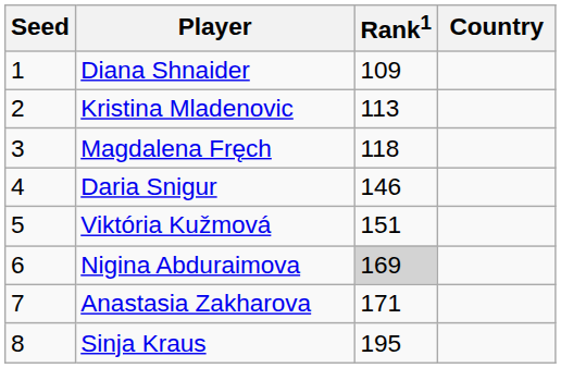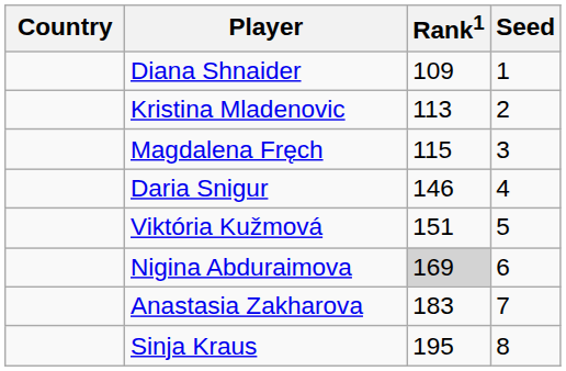 <table class="sortable wikitable">
 <tr>
-<th>Seed</th>
+<th width="70">Country</th>
 <th width="175">Player</th>
 <th>Rank<sup>1</sup></th>
-<th width="70">Country</th>
+<th>Seed</th>
 </tr>
 <tr>
-<td>1</td>
+<td></td>
 <td><a href='#'>Diana Shnaider</a></td>
 <td>109</td>
-<td></td>
+<td>1</td>
 </tr>
 <tr>
-<td>2</td>
+<td></td>
 <td><a href='#'>Kristina Mladenovic</a></td>
 <td>113</td>
-<td></td>
+<td>2</td>
 </tr>
 <tr>
+<td></td>
+<td><a href='#'>Magdalena Fręch</a></td>
+<td>115</td>
 <td>3</td>
-<td><a href='#'>Magdalena Fręch</a></td>
-<td>118</td>
-<td></td>
 </tr>
 <tr>
-<td>4</td>
+<td></td>
 <td><a href='#'>Daria Snigur</a></td>
 <td>146</td>
-<td></td>
+<td>4</td>
 </tr>
 <tr>
-<td>5</td>
+<td></td>
 <td><a href='#'>Viktória Kužmová</a></td>
 <td>151</td>
-<td></td>
+<td>5</td>
 </tr>
 <tr>
-<td>6</td>
+<td></td>
 <td><a href='#'>Nigina Abduraimova</a></td>
 <td style="background: lightgrey;">169</td>
-<td></td>
+<td>6</td>
 </tr>
 <tr>
+<td></td>
+<td><a href='#'>Anastasia Zakharova</a></td>
+<td>183</td>
 <td>7</td>
-<td><a href='#'>Anastasia Zakharova</a></td>
-<td>171</td>
-<td></td>
 </tr>
 <tr>
-<td>8</td>
+<td></td>
 <td><a href='#'>Sinja Kraus</a></td>
 <td>195</td>
-<td></td>
+<td>8</td>
 </tr>
 </table>
